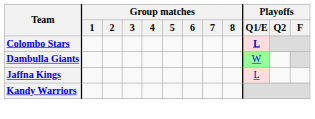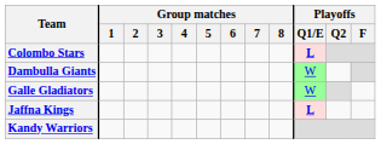 <table class="wikitable" style="border:none">
 <tr>
 <th rowspan="2" style="vertical-align:center; border-right:black solid 2px;">Team</th>
 <th colspan="8" style="border-left:black solid 2px"><span>Group matches</span></th>
 <th colspan="3" style="border-left:black solid 2px"><span>Playoffs</span></th>
 </tr>
 <tr>
 <th width=25>1</th>
 <th width=25>2</th>
 <th width=25>3</th>
 <th width=25>4</th>
 <th width=25>5</th>
 <th width=25>6</th>
 <th width=25>7</th>
 <th width=25>8</th>
 <th width=25 style="border-left:black solid 2px"><span>Q1/E</span></th>
 <th width=25><span>Q2</span></th>
 <th width=25><span>F</span></th>
 </tr>
 <tr>
 <th style="text-align:left; border-right:black solid 2px;"><a href='#'>Colombo Stars</a></th>
 <td></td>
 <td></td>
 <td></td>
 <td></td>
 <td></td>
 <td></td>
 <td></td>
 <td></td>
 <td style="border-left:black solid 2px; background:#FDD; color:black; vertical-align:middle; text-align:center;"><strong><a href='#'>L</a></strong></td>
 <td colspan="2" style="background:#dcdcdc;"></td>
 </tr>
 <tr>
 <th style="text-align:left; border-right:black solid 2px;"><a href='#'>Dambulla Giants</a></th>
 <td></td>
 <td></td>
 <td></td>
 <td></td>
 <td></td>
 <td></td>
 <td></td>
 <td></td>
 <td style="border-left:black solid 2px; background:#99FF99; color:black; vertical-align:middle; text-align:center;"><a href='#'>W</a></td>
 <td></td>
 <td style="background:#dcdcdc;"></td>
 </tr>
 <tr>
+<th style="text-align:left; border-right:black solid 2px;"><a href='#'>Galle Gladiators</a></th>
+<td></td>
+<td></td>
+<td></td>
+<td></td>
+<td></td>
+<td></td>
+<td></td>
+<td></td>
+<td style="border-left:black solid 2px; background:#99FF99; color:black; vertical-align:middle; text-align:center;"><a href='#'>W</a></td>
+<td style="background:#dcdcdc;"></td>
+<td></td>
+</tr>
+<tr>
 <th style="text-align:left; border-right:black solid 2px;"><a href='#'>Jaffna Kings</a></th>
 <td></td>
 <td></td>
 <td></td>
 <td></td>
 <td></td>
 <td></td>
 <td></td>
 <td></td>
-<td style="border-left:black solid 2px; background:#FDD; color:black; vertical-align:middle; text-align:center;"><a href='#'>L</a></td>
+<td style="border-left:black solid 2px; background:#FDD; color:black; vertical-align:middle; text-align:center;"><strong><a href='#'>L</a></strong></td>
 <td></td>
 <td></td>
 </tr>
 <tr>
 <th style="text-align:left; border-right:black solid 2px;"><a href='#'>Kandy Warriors</a></th>
 <td></td>
 <td></td>
 <td></td>
 <td></td>
 <td></td>
 <td></td>
 <td></td>
 <td></td>
 <td colspan="3" style="border-left:black solid 2px; background:#dcdcdc;"></td>
 </tr>
 <tr>
 </tr>
 </table>
